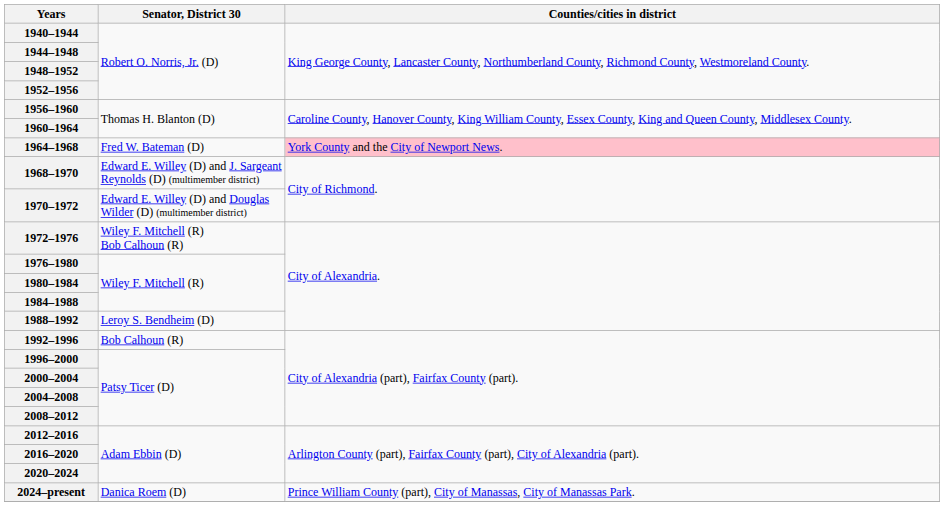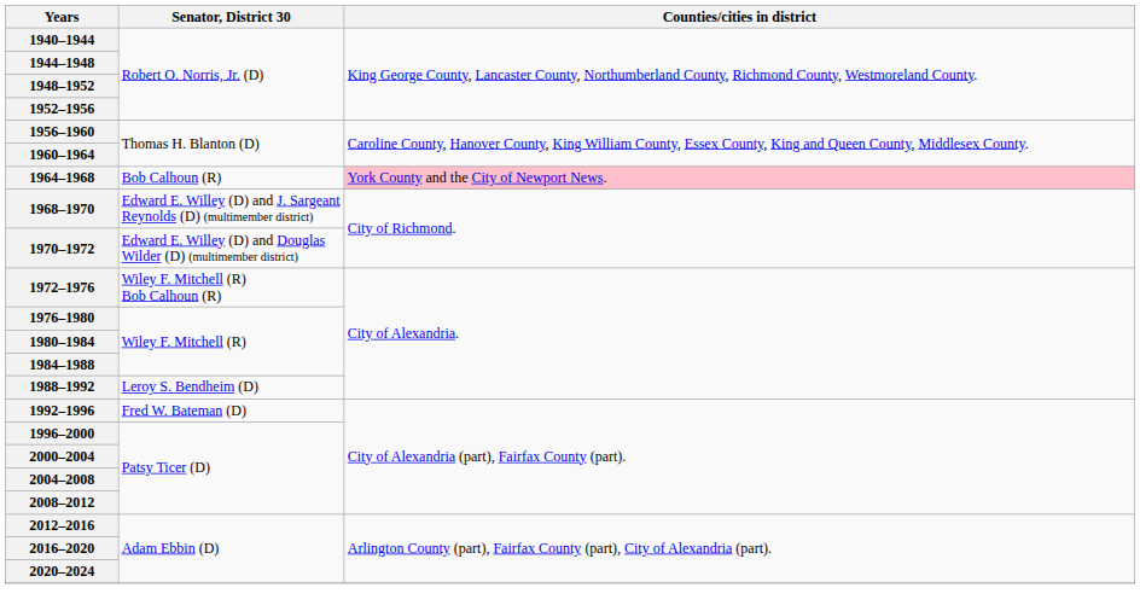 <table class="wikitable">
 <tr>
 <th width=10%>Years</th>
 <th>Senator, District 30</th>
 <th width=70%>Counties/cities in district</th>
 </tr>
 <tr>
 <th>1940–1944</th>
 <td rowspan = 4 ><a href='#'>Robert O. Norris, Jr.</a> (D)</td>
 <td rowspan = 4><a href='#'>King George County</a>, <a href='#'>Lancaster County</a>, <a href='#'>Northumberland County</a>, <a href='#'>Richmond County</a>, <a href='#'>Westmoreland County</a>.</td>
 </tr>
 <tr>
 <th>1944–1948</th>
 </tr>
 <tr>
 <th>1948–1952</th>
 </tr>
 <tr>
 <th>1952–1956</th>
 </tr>
 <tr>
 <th>1956–1960</th>
 <td rowspan = 2 >Thomas H. Blanton (D)</td>
 <td rowspan = 2><a href='#'>Caroline County</a>, <a href='#'>Hanover County</a>, <a href='#'>King William County</a>, <a href='#'>Essex County</a>, <a href='#'>King and Queen County</a>, <a href='#'>Middlesex County</a>.</td>
 </tr>
 <tr>
 <th>1960–1964</th>
 </tr>
 <tr>
 <th>1964–1968</th>
-<td><a href='#'>Fred W. Bateman</a> (D)</td>
+<td><a href='#'>Bob Calhoun</a> (R)</td>
 <td rowspan=1 style="background: pink;"><a href='#'>York County</a> and the <a href='#'>City of Newport News</a>.</td>
 </tr>
 <tr>
 <th>1968–1970</th>
 <td><a href='#'>Edward E. Willey</a> (D) and <a href='#'>J. Sargeant Reynolds</a> (D) <small>(multimember district)</small></td>
 <td rowspan =2><a href='#'>City of Richmond</a>.</td>
 </tr>
 <tr>
 <th>1970–1972</th>
 <td><a href='#'>Edward E. Willey</a> (D) and <a href='#'>Douglas Wilder</a> (D) <small>(multimember district)</small></td>
 </tr>
 <tr>
 <th>1972–1976</th>
 <td><a href='#'>Wiley F. Mitchell</a> (R) <br> <a href='#'>Bob Calhoun</a> (R)</td>
 <td rowspan = 5><a href='#'>City of Alexandria</a>.</td>
 </tr>
 <tr>
 <th>1976–1980</th>
 <td rowspan = 3 ><a href='#'>Wiley F. Mitchell</a> (R)</td>
 </tr>
 <tr>
 <th>1980–1984</th>
 </tr>
 <tr>
 <th>1984–1988</th>
 </tr>
 <tr>
 <th>1988–1992</th>
 <td><a href='#'>Leroy S. Bendheim</a> (D)</td>
 </tr>
 <tr>
 <th>1992–1996</th>
-<td><a href='#'>Bob Calhoun</a> (R)</td>
+<td><a href='#'>Fred W. Bateman</a> (D)</td>
 <td rowspan=5><a href='#'>City of Alexandria</a> (part), <a href='#'>Fairfax County</a> (part).</td>
 </tr>
 <tr>
 <th>1996–2000</th>
 <td rowspan = 4 ><a href='#'>Patsy Ticer</a> (D)</td>
 </tr>
 <tr>
 <th>2000–2004</th>
 </tr>
 <tr>
 <th>2004–2008</th>
 </tr>
 <tr>
 <th>2008–2012</th>
 </tr>
 <tr>
 <th>2012–2016</th>
 <td rowspan = 3 ><a href='#'>Adam Ebbin</a> (D)</td>
 <td rowspan = 3><a href='#'>Arlington County</a> (part), <a href='#'>Fairfax County</a> (part), <a href='#'>City of Alexandria</a> (part).</td>
 </tr>
 <tr>
 <th>2016–2020</th>
 </tr>
 <tr>
 <th>2020–2024</th>
 </tr>
 <tr>
-<th>2024–present</th>
-<td><a href='#'>Danica Roem</a> (D)</td>
-<td><a href='#'>Prince William County</a> (part), <a href='#'>City of Manassas</a>, <a href='#'>City of Manassas Park</a>.</td>
-</tr>
-<tr>
 </tr>
 </table>
